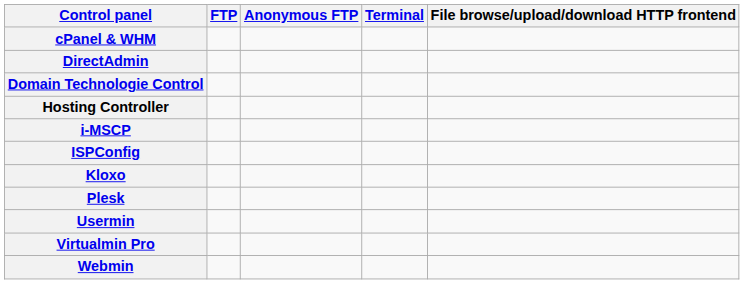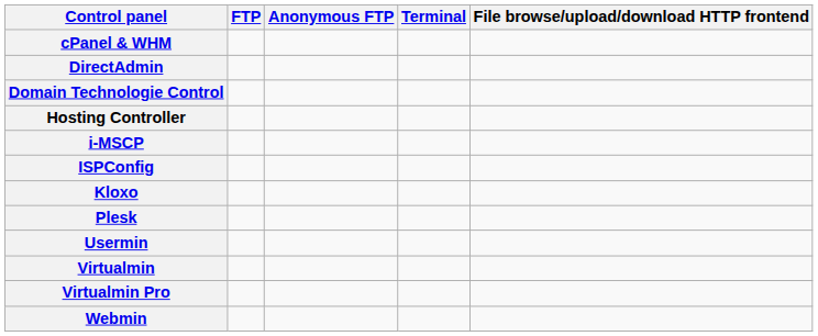 <table class="wikitable sortable" style="text-align: center">
 <tr>
 <th><a href='#'>Control panel</a></th>
 <th><a href='#'>FTP</a></th>
 <th><a href='#'>Anonymous FTP</a></th>
 <th><a href='#'>Terminal</a></th>
 <th>File browse/<wbr>upload/<wbr>download HTTP frontend</th>
 </tr>
 <tr>
 <th><a href='#'>cPanel & WHM</a></th>
 <td></td>
 <td></td>
 <td></td>
 <td></td>
 </tr>
 <tr>
 <th><a href='#'>DirectAdmin</a></th>
 <td></td>
 <td></td>
 <td></td>
 <td></td>
 </tr>
 <tr>
 <th><a href='#'>Domain Technologie Control</a></th>
 <td></td>
 <td></td>
 <td></td>
 <td></td>
 </tr>
 <tr>
 <th>Hosting Controller</th>
 <td></td>
 <td></td>
 <td></td>
 <td></td>
 </tr>
 <tr>
 <th><a href='#'>i-MSCP</a></th>
 <td></td>
 <td></td>
 <td></td>
 <td></td>
 </tr>
 <tr>
 <th><a href='#'>ISPConfig</a></th>
 <td></td>
 <td></td>
 <td></td>
 <td></td>
 </tr>
 <tr>
 <th><a href='#'>Kloxo</a></th>
 <td></td>
 <td></td>
 <td></td>
 <td></td>
 </tr>
 <tr>
 <th><a href='#'>Plesk</a></th>
 <td></td>
 <td></td>
 <td></td>
 <td></td>
 </tr>
 <tr>
 <th><a href='#'>Usermin</a></th>
 <td></td>
 <td></td>
 <td></td>
 <td></td>
 </tr>
 <tr>
+<th><a href='#'>Virtualmin</a></th>
+<td></td>
+<td></td>
+<td></td>
+<td></td>
+</tr>
+<tr>
 <th><a href='#'>Virtualmin Pro</a></th>
 <td></td>
 <td></td>
 <td></td>
 <td></td>
 </tr>
 <tr>
 <th><a href='#'>Webmin</a></th>
 <td></td>
 <td></td>
 <td></td>
 <td></td>
 </tr>
 </table>
